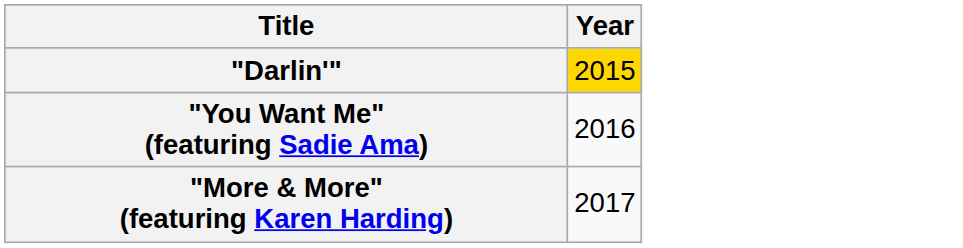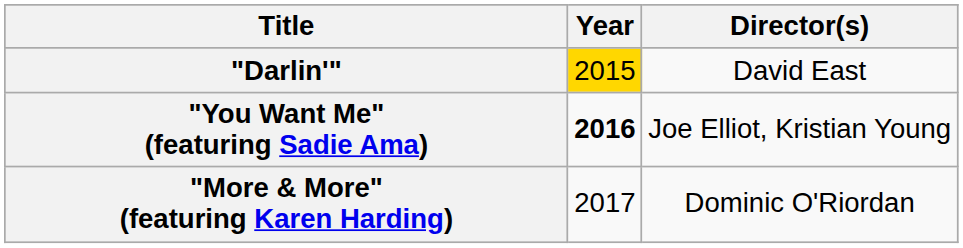 <table class="wikitable plainrowheaders" style="text-align:center;">
 <tr>
 <th scope="col" style="width:20em;">Title</th>
 <th scope="col">Year</th>
+<th scope="col">Director(s)</th>
 </tr>
 <tr>
 <th scope="row">"Darlin'"</th>
 <td style="background: gold;">2015</td>
+<td>David East</td>
 </tr>
 <tr>
 <th scope="row">"You Want Me"<br><span>(featuring <a href='#'>Sadie Ama</a>)</span></th>
-<td>2016</td>
+<td><strong>2016</strong></td>
+<td>Joe Elliot, Kristian Young</td>
 </tr>
 <tr>
 <th scope="row">"More & More"<br><span>(featuring <a href='#'>Karen Harding</a>)</span></th>
 <td>2017</td>
+<td>Dominic O'Riordan</td>
 </tr>
 </table>
